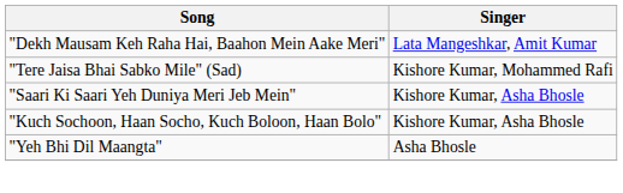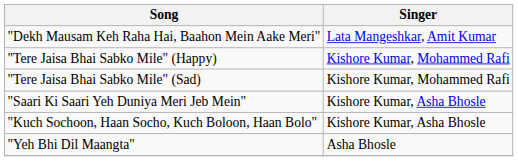 <table class="wikitable">
 <tr>
 <th>Song</th>
 <th>Singer</th>
 </tr>
 <tr>
 <td>"Dekh Mausam Keh Raha Hai, Baahon Mein Aake Meri"</td>
 <td><a href='#'>Lata Mangeshkar</a>, <a href='#'>Amit Kumar</a></td>
+</tr>
+<tr>
+<td>"Tere Jaisa Bhai Sabko Mile" (Happy)</td>
+<td><a href='#'>Kishore Kumar</a>, <a href='#'>Mohammed Rafi</a></td>
 </tr>
 <tr>
 <td>"Tere Jaisa Bhai Sabko Mile" (Sad)</td>
 <td>Kishore Kumar, Mohammed Rafi</td>
 </tr>
 <tr>
 <td>"Saari Ki Saari Yeh Duniya Meri Jeb Mein"</td>
 <td>Kishore Kumar, <a href='#'>Asha Bhosle</a></td>
 </tr>
 <tr>
 <td>"Kuch Sochoon, Haan Socho, Kuch Boloon, Haan Bolo"</td>
 <td>Kishore Kumar, Asha Bhosle</td>
 </tr>
 <tr>
 <td>"Yeh Bhi Dil Maangta"</td>
 <td>Asha Bhosle</td>
 </tr>
 <tr>
 </tr>
 </table>
